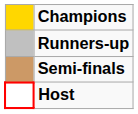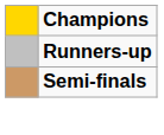 <table class="wikitable" style="text-align:center">
 <tr>
 <td style="background:gold" width="20"></td>
 <td align="left"><strong>Champions</strong></td>
 </tr>
 <tr>
 <td style="background:silver" width="20"></td>
 <td align="left"><strong>Runners-up</strong></td>
 </tr>
 <tr>
 <td style="background:#cc9966" width="20"></td>
 <td align="left"><strong>Semi-finals</strong></td>
 </tr>
-<tr>
-<td style="background:white; border:2px solid red" width="20"></td>
-<td align="left"><strong>Host</strong></td>
-</tr>
 </table>
